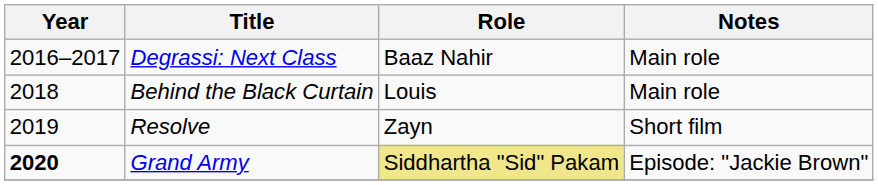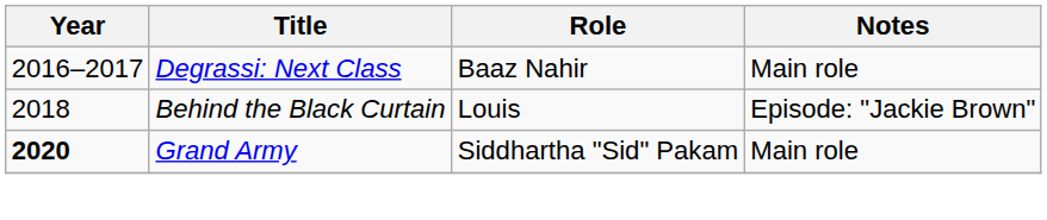 <table class="wikitable plainrowheaders sortable">
 <tr>
 <th scope="col">Year</th>
 <th scope="col">Title</th>
 <th scope="col">Role</th>
 <th scope="col" class="unsortable">Notes</th>
 </tr>
 <tr>
 <td>2016–2017</td>
 <td><em><a href='#'>Degrassi: Next Class</a></em></td>
 <td>Baaz Nahir</td>
 <td>Main role</td>
 </tr>
 <tr>
 <td>2018</td>
 <td><em>Behind the Black Curtain</em></td>
 <td>Louis</td>
-<td>Main role</td>
-</tr>
-<tr>
-<td>2019</td>
-<td><em>Resolve</em></td>
-<td>Zayn</td>
-<td>Short film</td>
+<td>Episode: "Jackie Brown"</td>
 </tr>
 <tr>
 <td><strong>2020</strong></td>
 <td><em><a href='#'>Grand Army</a></em></td>
-<td style="background: khaki;">Siddhartha "Sid" Pakam</td>
-<td>Episode: "Jackie Brown"</td>
+<td>Siddhartha "Sid" Pakam</td>
+<td>Main role</td>
 </tr>
 <tr>
 </tr>
 </table>
